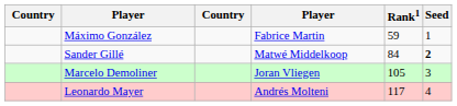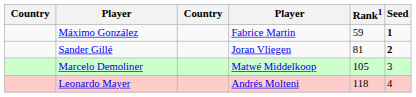 <table class="sortable wikitable">
 <tr>
 <th width="70">Country</th>
 <th width="175">Player</th>
 <th width="70">Country</th>
 <th width="175">Player</th>
 <th>Rank<sup>1</sup></th>
 <th>Seed</th>
 </tr>
 <tr>
 <td></td>
 <td><a href='#'>Máximo González</a></td>
 <td></td>
 <td><a href='#'>Fabrice Martin</a></td>
 <td>59</td>
-<td>1</td>
+<td><strong>1</strong></td>
 </tr>
 <tr>
 <td></td>
 <td><a href='#'>Sander Gillé</a></td>
 <td></td>
-<td><a href='#'>Matwé Middelkoop</a></td>
-<td>84</td>
+<td><a href='#'>Joran Vliegen</a></td>
+<td>81</td>
 <td><strong>2</strong></td>
 </tr>
 <tr style="background:#cfc;">
 <td></td>
 <td><a href='#'>Marcelo Demoliner</a></td>
 <td></td>
-<td><a href='#'>Joran Vliegen</a></td>
+<td><a href='#'>Matwé Middelkoop</a></td>
 <td>105</td>
 <td>3</td>
 </tr>
 <tr style="background:#fcc;">
 <td></td>
 <td><a href='#'>Leonardo Mayer</a></td>
 <td></td>
 <td><a href='#'>Andrés Molteni</a></td>
-<td>117</td>
+<td>118</td>
 <td>4</td>
 </tr>
 </table>
